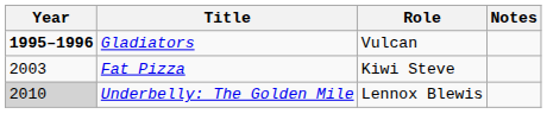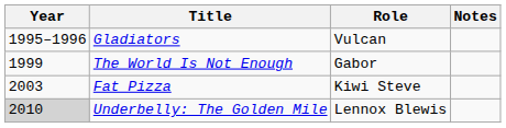 <table class="wikitable">
 <tr>
 <th>Year</th>
 <th>Title</th>
 <th>Role</th>
 <th>Notes</th>
 </tr>
 <tr>
-<td><strong>1995–1996</strong></td>
+<td>1995–1996</td>
 <td><em><a href='#'>Gladiators</a></em></td>
 <td>Vulcan</td>
+<td></td>
+</tr>
+<tr>
+<td>1999</td>
+<td><em><a href='#'>The World Is Not Enough</a></em></td>
+<td>Gabor</td>
 <td></td>
 </tr>
 <tr>
 <td>2003</td>
 <td><em><a href='#'>Fat Pizza</a></em></td>
 <td>Kiwi Steve</td>
 <td></td>
 </tr>
 <tr>
 <td style="background: lightgrey;">2010</td>
 <td><em><a href='#'>Underbelly: The Golden Mile</a></em></td>
 <td>Lennox Blewis</td>
 <td></td>
 </tr>
 </table>
